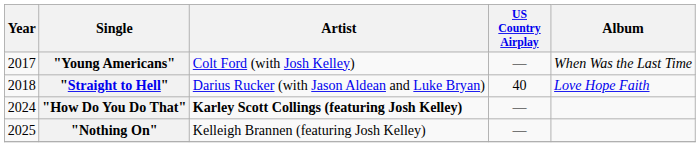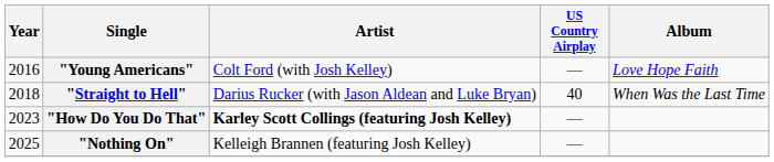 <table class="wikitable plainrowheaders">
 <tr>
 <th>Year</th>
 <th>Single</th>
 <th>Artist</th>
 <th style="font-size:smaller; width:65px;"><a href='#'>US Country Airplay</a></th>
 <th>Album</th>
 </tr>
 <tr>
-<td>2017</td>
+<td>2016</td>
 <th scope="row">"Young Americans"</th>
 <td><a href='#'>Colt Ford</a> (with <a href='#'>Josh Kelley</a>)</td>
 <td align="center">—</td>
-<td><em>When Was the Last Time</em></td>
+<td><em><a href='#'>Love Hope Faith</a></em></td>
 </tr>
 <tr>
 <td>2018</td>
 <th scope="row">"<a href='#'>Straight to Hell</a>"</th>
 <td><a href='#'>Darius Rucker</a> (with <a href='#'>Jason Aldean</a> and <a href='#'>Luke Bryan</a>)</td>
 <td align="center">40</td>
-<td><em><a href='#'>Love Hope Faith</a></em></td>
+<td><em>When Was the Last Time</em></td>
 </tr>
 <tr>
-<td>2024</td>
+<td>2023</td>
 <th scope="row">"How Do You Do That"</th>
 <td><strong>Karley Scott Collings (featuring Josh Kelley)</strong></td>
 <td align="center">—</td>
 <td></td>
 </tr>
 <tr>
 <td>2025</td>
 <th scope="row">"Nothing On"</th>
 <td>Kelleigh Brannen (featuring Josh Kelley)</td>
 <td align="center">—</td>
 <td></td>
 </tr>
 <tr>
 </tr>
 </table>
